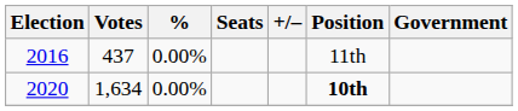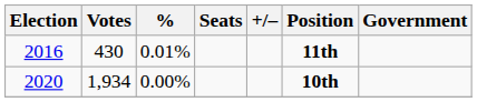 <table class=wikitable style=text-align:center>
 <tr>
 <th>Election</th>
 <th>Votes</th>
 <th>%</th>
 <th>Seats</th>
 <th>+/–</th>
 <th>Position</th>
 <th>Government</th>
 </tr>
 <tr>
 <td><a href='#'>2016</a></td>
-<td>437</td>
-<td>0.00%</td>
+<td>430</td>
+<td>0.01%</td>
 <td></td>
 <td></td>
-<td>11th</td>
+<td><strong>11th</strong></td>
 <td></td>
 </tr>
 <tr>
 <td><a href='#'>2020</a></td>
-<td>1,634</td>
+<td>1,934</td>
 <td>0.00%</td>
 <td></td>
 <td></td>
 <td><strong> 10th</strong></td>
 <td></td>
 </tr>
 <tr>
 </tr>
 </table>
